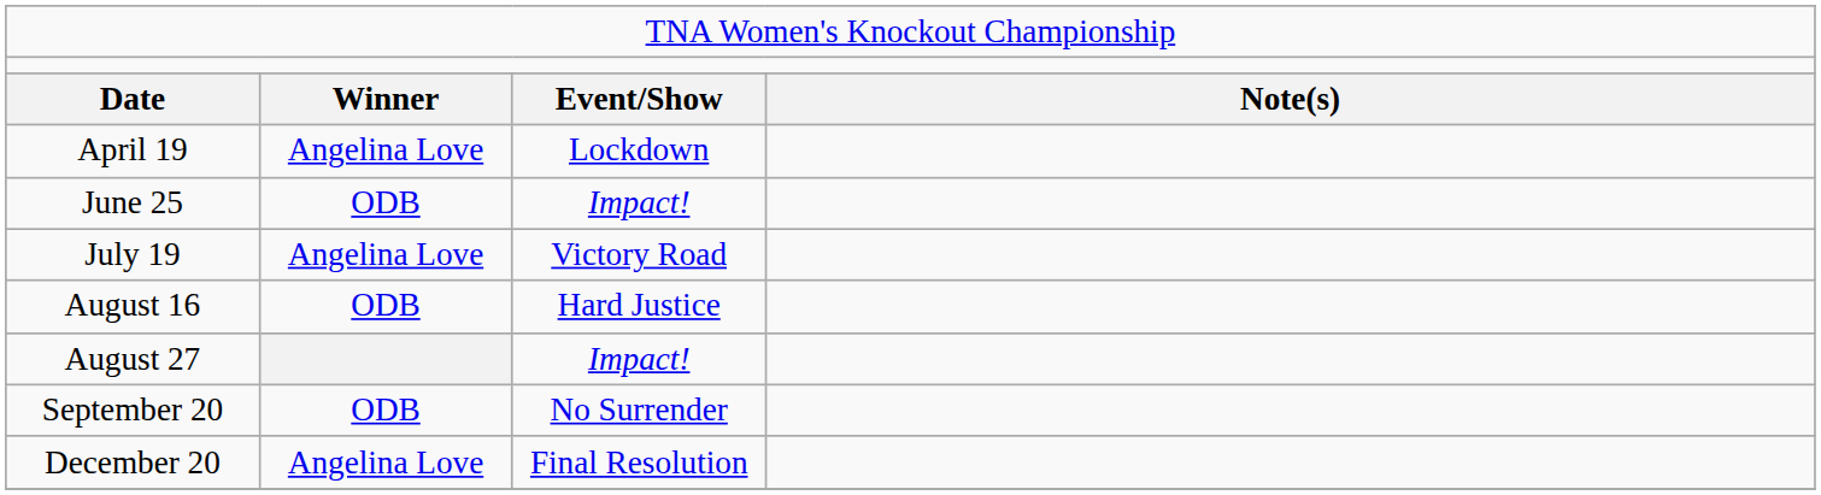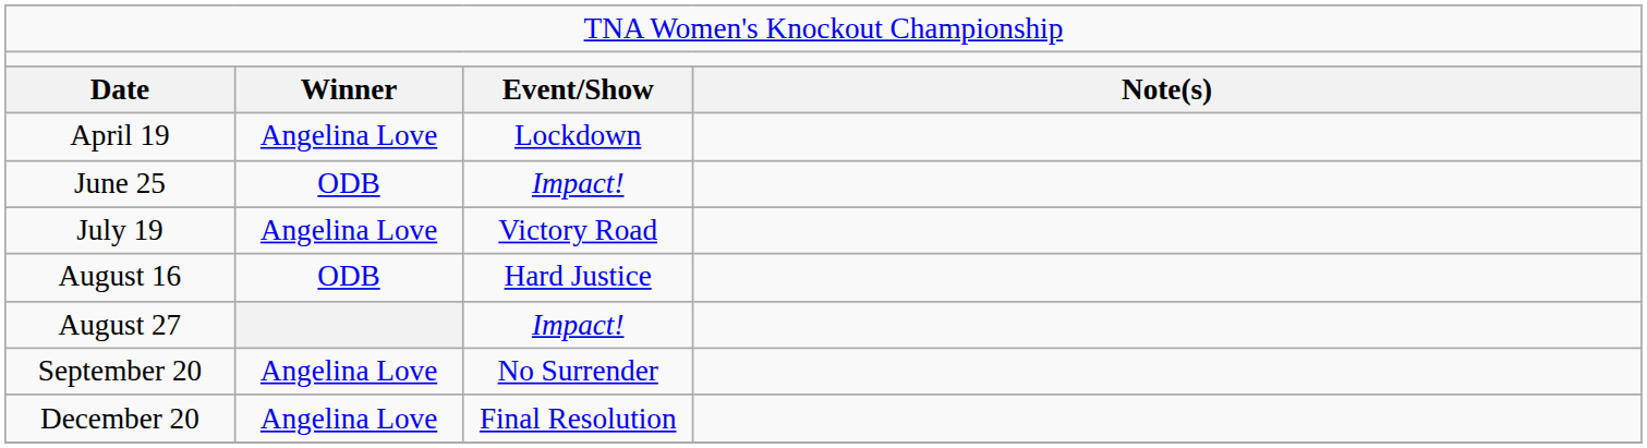 <table class="wikitable" style="text-align:center; width:100%;">
 <tr>
 <td colspan="5"><a href='#'>TNA Women's Knockout Championship</a></td>
 </tr>
 <tr>
 <td colspan="5"><strong></strong></td>
 </tr>
 <tr>
 <th width="14%">Date</th>
 <th width="14%">Winner</th>
 <th width="14%">Event/Show</th>
 <th width="58%">Note(s)</th>
 </tr>
 <tr>
 <td>April 19</td>
 <td><a href='#'>Angelina Love</a></td>
 <td><a href='#'>Lockdown</a></td>
 <td></td>
 </tr>
 <tr>
 <td>June 25</td>
 <td><a href='#'>ODB</a></td>
 <td><em><a href='#'>Impact!</a></em></td>
 <td></td>
 </tr>
 <tr>
 <td>July 19</td>
 <td><a href='#'>Angelina Love</a></td>
 <td><a href='#'>Victory Road</a></td>
 <td></td>
 </tr>
 <tr>
 <td>August 16</td>
 <td><a href='#'>ODB</a></td>
 <td><a href='#'>Hard Justice</a></td>
 <td></td>
 </tr>
 <tr>
 <td>August 27</td>
 <th></th>
 <td><em><a href='#'>Impact!</a></em></td>
 <td></td>
 </tr>
 <tr>
 <td>September 20</td>
-<td><a href='#'>ODB</a></td>
+<td><a href='#'>Angelina Love</a></td>
 <td><a href='#'>No Surrender</a></td>
 <td></td>
 </tr>
 <tr>
 <td>December 20</td>
 <td><a href='#'>Angelina Love</a></td>
 <td><a href='#'>Final Resolution</a></td>
 <td></td>
 </tr>
 <tr>
 </tr>
 </table>
